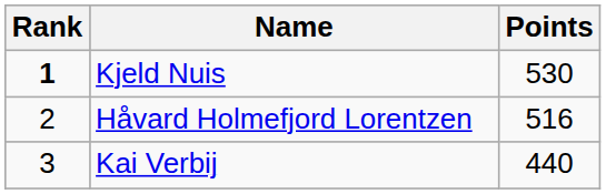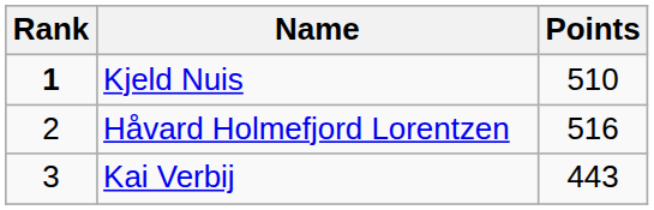 <table class="wikitable" border="1" style="text-align:center">
 <tr>
 <th width=30>Rank</th>
 <th width=220>Name</th>
 <th width=25>Points</th>
 </tr>
 <tr>
 <td><strong>1</strong></td>
 <td align="left"> <a href='#'>Kjeld Nuis</a></td>
-<td>530</td>
+<td>510</td>
 </tr>
 <tr>
 <td>2</td>
 <td align="left"> <a href='#'>Håvard Holmefjord Lorentzen</a></td>
 <td>516</td>
 </tr>
 <tr>
 <td>3</td>
 <td align="left"> <a href='#'>Kai Verbij</a></td>
-<td>440</td>
+<td>443</td>
 </tr>
 </table>
